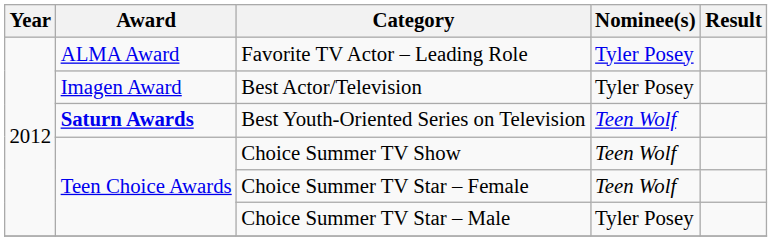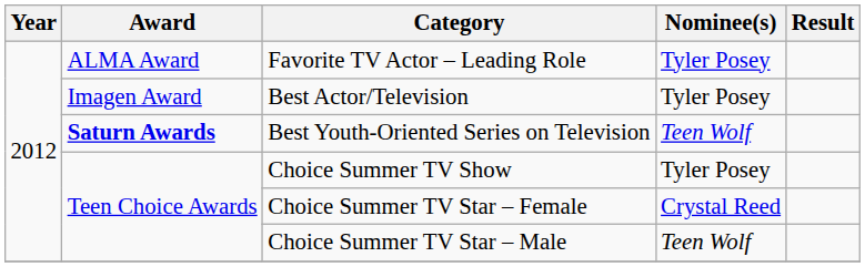 <table class="wikitable sortable">
 <tr>
 <th>Year</th>
 <th>Award</th>
 <th>Category</th>
 <th>Nominee(s)</th>
 <th>Result</th>
 </tr>
 <tr>
 <td rowspan="6">2012</td>
 <td><a href='#'>ALMA Award</a></td>
 <td>Favorite TV Actor – Leading Role</td>
 <td><a href='#'>Tyler Posey</a></td>
 <td></td>
 </tr>
 <tr>
 <td><a href='#'>Imagen Award</a></td>
 <td>Best Actor/Television</td>
 <td>Tyler Posey</td>
 <td></td>
 </tr>
 <tr>
 <td><strong><a href='#'>Saturn Awards</a></strong></td>
 <td>Best Youth-Oriented Series on Television</td>
 <td><em><a href='#'>Teen Wolf</a></em></td>
 <td></td>
 </tr>
 <tr>
 <td rowspan=3><a href='#'>Teen Choice Awards</a></td>
 <td>Choice Summer TV Show</td>
-<td><em>Teen Wolf</em></td>
+<td>Tyler Posey</td>
 <td></td>
 </tr>
 <tr>
 <td>Choice Summer TV Star – Female</td>
-<td><em>Teen Wolf</em></td>
+<td><a href='#'>Crystal Reed</a></td>
 <td></td>
 </tr>
 <tr>
 <td>Choice Summer TV Star – Male</td>
-<td>Tyler Posey</td>
+<td><em>Teen Wolf</em></td>
 <td></td>
 </tr>
 <tr>
 </tr>
 </table>
